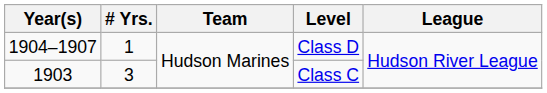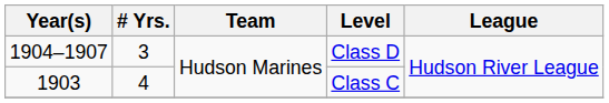 <table class="wikitable" style="text-align:center; font-size: 95%;">
 <tr>
 <th>Year(s)</th>
 <th># Yrs.</th>
 <th>Team</th>
 <th>Level</th>
 <th>League</th>
 </tr>
 <tr>
 <td>1904–1907</td>
-<td>1</td>
+<td>3</td>
 <td rowspan=2>Hudson Marines</td>
 <td><a href='#'>Class D</a></td>
 <td rowspan=2><a href='#'>Hudson River League</a></td>
 </tr>
 <tr>
 <td>1903</td>
-<td>3</td>
+<td>4</td>
 <td><a href='#'>Class C</a></td>
 </tr>
 <tr>
 </tr>
 </table>
